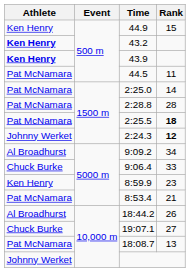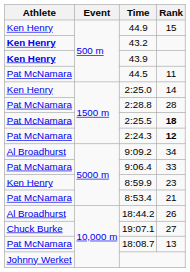 <table class=wikitable style=font-size:90%;text-align:center>
 <tr>
 <th>Athlete</th>
 <th>Event</th>
 <th>Time</th>
 <th>Rank</th>
 </tr>
 <tr>
 <td align=left><a href='#'>Ken Henry</a></td>
 <td align=left rowspan=4><a href='#'>500 m</a></td>
 <td>44.9</td>
 <td>15</td>
 </tr>
 <tr>
 <td align=left><strong><a href='#'>Ken Henry</a></strong></td>
 <td>43.2</td>
 <td></td>
 </tr>
 <tr>
 <td align=left><strong><a href='#'>Ken Henry</a></strong></td>
 <td>43.9</td>
 <td></td>
 </tr>
 <tr>
 <td align=left><a href='#'>Pat McNamara</a></td>
 <td>44.5</td>
 <td>11</td>
 </tr>
 <tr>
-<td align=left><a href='#'>Pat McNamara</a></td>
+<td align=left><a href='#'>Ken Henry</a></td>
 <td align=left rowspan=4><a href='#'>1500 m</a></td>
 <td>2:25.0</td>
 <td>14</td>
 </tr>
 <tr>
 <td align=left><a href='#'>Pat McNamara</a></td>
 <td>2:28.8</td>
 <td>28</td>
 </tr>
 <tr>
 <td align=left><a href='#'>Pat McNamara</a></td>
 <td>2:25.5</td>
 <td><strong>18</strong></td>
 </tr>
 <tr>
-<td align=left><a href='#'>Johnny Werket</a></td>
+<td align=left><a href='#'>Pat McNamara</a></td>
 <td>2:24.3</td>
 <td><strong>12</strong></td>
 </tr>
 <tr>
 <td align=left><a href='#'>Al Broadhurst</a></td>
 <td align=left rowspan=4><a href='#'>5000 m</a></td>
 <td>9:09.2</td>
 <td>34</td>
 </tr>
 <tr>
-<td align=left><a href='#'>Chuck Burke</a></td>
+<td align=left><a href='#'>Pat McNamara</a></td>
 <td>9:06.4</td>
 <td>33</td>
 </tr>
 <tr>
 <td align=left><a href='#'>Ken Henry</a></td>
 <td>8:59.9</td>
 <td>23</td>
 </tr>
 <tr>
 <td align=left><a href='#'>Pat McNamara</a></td>
 <td>8:53.4</td>
 <td>21</td>
 </tr>
 <tr>
 <td align=left><a href='#'>Al Broadhurst</a></td>
 <td align=left rowspan=4><a href='#'>10,000 m</a></td>
 <td>18:44.2</td>
 <td>26</td>
 </tr>
 <tr>
 <td align=left><a href='#'>Chuck Burke</a></td>
 <td>19:07.1</td>
 <td>27</td>
 </tr>
 <tr>
 <td align=left><a href='#'>Pat McNamara</a></td>
 <td>18:08.7</td>
 <td>13</td>
 </tr>
 <tr>
 <td align=left><a href='#'>Johnny Werket</a></td>
 <td colspan=2></td>
 </tr>
 </table>
